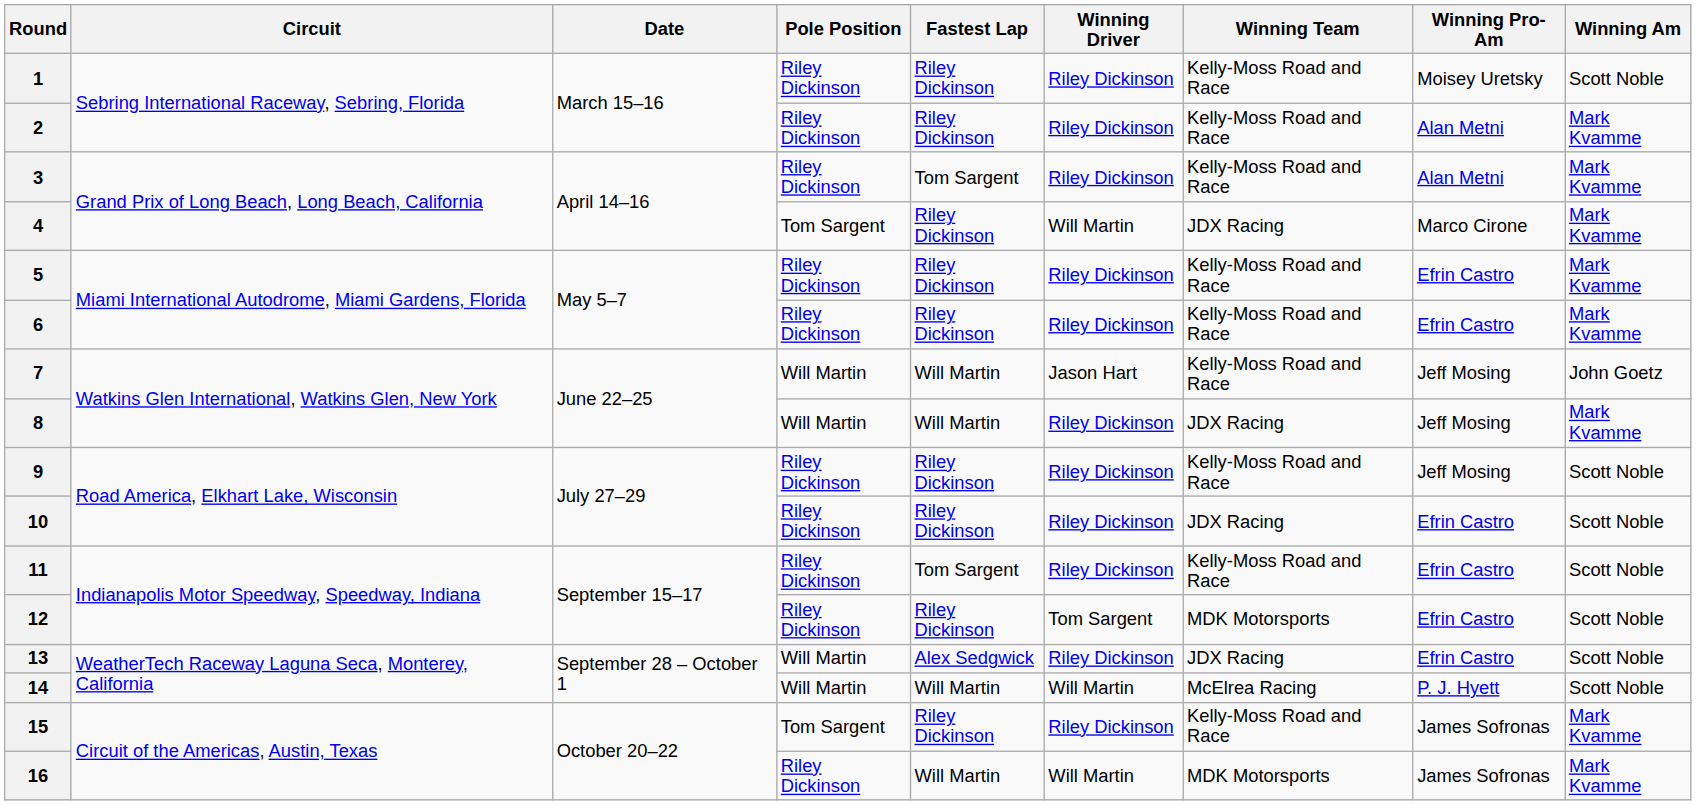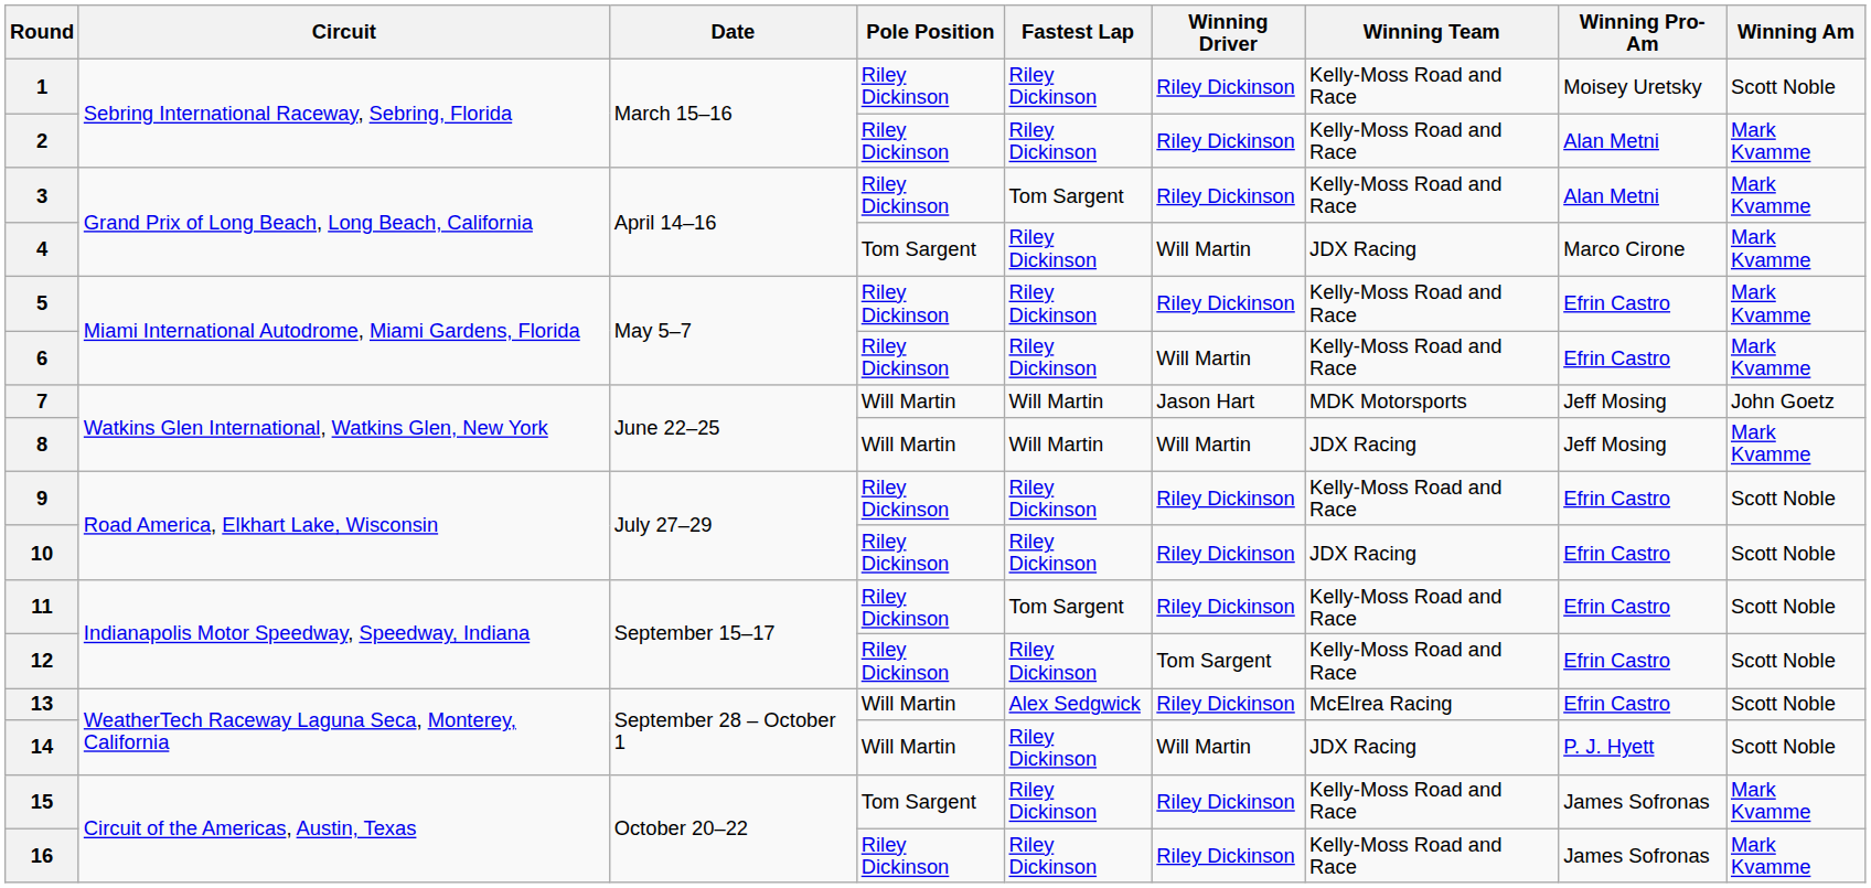 <table class="wikitable" style="font-size: 85%">
 <tr>
 <th>Round</th>
 <th>Circuit</th>
 <th>Date</th>
 <th>Pole Position</th>
 <th>Fastest Lap</th>
 <th>Winning Driver</th>
 <th>Winning Team</th>
 <th>Winning Pro-Am</th>
 <th>Winning Am</th>
 </tr>
 <tr>
 <th>1</th>
 <td rowspan=2> <a href='#'>Sebring International Raceway</a>, <a href='#'>Sebring, Florida</a></td>
 <td rowspan=2>March 15–16</td>
 <td> <a href='#'>Riley Dickinson</a></td>
 <td> <a href='#'>Riley Dickinson</a></td>
 <td> <a href='#'>Riley Dickinson</a></td>
 <td> Kelly-Moss Road and Race</td>
 <td> Moisey Uretsky</td>
 <td> Scott Noble</td>
 </tr>
 <tr>
 <th>2</th>
 <td> <a href='#'>Riley Dickinson</a></td>
 <td> <a href='#'>Riley Dickinson</a></td>
 <td> <a href='#'>Riley Dickinson</a></td>
 <td> Kelly-Moss Road and Race</td>
 <td> <a href='#'>Alan Metni</a></td>
 <td> <a href='#'>Mark Kvamme</a></td>
 </tr>
 <tr>
 <th>3</th>
 <td rowspan=2> <a href='#'>Grand Prix of Long Beach</a>, <a href='#'>Long Beach, California</a></td>
 <td rowspan=2>April 14–16</td>
 <td> <a href='#'>Riley Dickinson</a></td>
 <td> Tom Sargent</td>
 <td> <a href='#'>Riley Dickinson</a></td>
 <td> Kelly-Moss Road and Race</td>
 <td> <a href='#'>Alan Metni</a></td>
 <td> <a href='#'>Mark Kvamme</a></td>
 </tr>
 <tr>
 <th>4</th>
 <td> Tom Sargent</td>
 <td> <a href='#'>Riley Dickinson</a></td>
 <td> Will Martin</td>
 <td> JDX Racing</td>
 <td> Marco Cirone</td>
 <td> <a href='#'>Mark Kvamme</a></td>
 </tr>
 <tr>
 <th>5</th>
 <td rowspan=2> <a href='#'>Miami International Autodrome</a>, <a href='#'>Miami Gardens, Florida</a></td>
 <td rowspan=2>May 5–7</td>
 <td> <a href='#'>Riley Dickinson</a></td>
 <td> <a href='#'>Riley Dickinson</a></td>
 <td> <a href='#'>Riley Dickinson</a></td>
 <td> Kelly-Moss Road and Race</td>
 <td> <a href='#'>Efrin Castro</a></td>
 <td> <a href='#'>Mark Kvamme</a></td>
 </tr>
 <tr>
 <th>6</th>
 <td> <a href='#'>Riley Dickinson</a></td>
 <td> <a href='#'>Riley Dickinson</a></td>
-<td> <a href='#'>Riley Dickinson</a></td>
+<td> Will Martin</td>
 <td> Kelly-Moss Road and Race</td>
 <td> <a href='#'>Efrin Castro</a></td>
 <td> <a href='#'>Mark Kvamme</a></td>
 </tr>
 <tr>
 <th>7</th>
 <td rowspan=2> <a href='#'>Watkins Glen International</a>, <a href='#'>Watkins Glen, New York</a></td>
 <td rowspan=2>June 22–25</td>
 <td> Will Martin</td>
 <td> Will Martin</td>
 <td> Jason Hart</td>
-<td> Kelly-Moss Road and Race</td>
+<td> MDK Motorsports</td>
 <td> Jeff Mosing</td>
 <td> John Goetz</td>
 </tr>
 <tr>
 <th>8</th>
 <td> Will Martin</td>
 <td> Will Martin</td>
-<td> <a href='#'>Riley Dickinson</a></td>
+<td> Will Martin</td>
 <td> JDX Racing</td>
 <td> Jeff Mosing</td>
 <td> <a href='#'>Mark Kvamme</a></td>
 </tr>
 <tr>
 <th>9</th>
 <td rowspan=2> <a href='#'>Road America</a>, <a href='#'>Elkhart Lake, Wisconsin</a></td>
 <td rowspan=2>July 27–29</td>
 <td> <a href='#'>Riley Dickinson</a></td>
 <td> <a href='#'>Riley Dickinson</a></td>
 <td> <a href='#'>Riley Dickinson</a></td>
 <td> Kelly-Moss Road and Race</td>
-<td> Jeff Mosing</td>
+<td> <a href='#'>Efrin Castro</a></td>
 <td> Scott Noble</td>
 </tr>
 <tr>
 <th>10</th>
 <td> <a href='#'>Riley Dickinson</a></td>
 <td> <a href='#'>Riley Dickinson</a></td>
 <td> <a href='#'>Riley Dickinson</a></td>
 <td> JDX Racing</td>
 <td> <a href='#'>Efrin Castro</a></td>
 <td> Scott Noble</td>
 </tr>
 <tr>
 <th>11</th>
 <td rowspan=2> <a href='#'>Indianapolis Motor Speedway</a>, <a href='#'>Speedway, Indiana</a></td>
 <td rowspan=2>September 15–17</td>
 <td> <a href='#'>Riley Dickinson</a></td>
 <td> Tom Sargent</td>
 <td> <a href='#'>Riley Dickinson</a></td>
 <td> Kelly-Moss Road and Race</td>
 <td> <a href='#'>Efrin Castro</a></td>
 <td> Scott Noble</td>
 </tr>
 <tr>
 <th>12</th>
 <td> <a href='#'>Riley Dickinson</a></td>
 <td> <a href='#'>Riley Dickinson</a></td>
 <td> Tom Sargent</td>
-<td> MDK Motorsports</td>
+<td> Kelly-Moss Road and Race</td>
 <td> <a href='#'>Efrin Castro</a></td>
 <td> Scott Noble</td>
 </tr>
 <tr>
 <th>13</th>
 <td rowspan=2> <a href='#'>WeatherTech Raceway Laguna Seca</a>, <a href='#'>Monterey, California</a></td>
 <td rowspan=2>September 28 – October 1</td>
 <td> Will Martin</td>
 <td> <a href='#'>Alex Sedgwick</a></td>
 <td> <a href='#'>Riley Dickinson</a></td>
-<td> JDX Racing</td>
+<td> McElrea Racing</td>
 <td> <a href='#'>Efrin Castro</a></td>
 <td> Scott Noble</td>
 </tr>
 <tr>
 <th>14</th>
 <td> Will Martin</td>
+<td> <a href='#'>Riley Dickinson</a></td>
 <td> Will Martin</td>
-<td> Will Martin</td>
-<td> McElrea Racing</td>
+<td> JDX Racing</td>
 <td> <a href='#'>P. J. Hyett</a></td>
 <td> Scott Noble</td>
 </tr>
 <tr>
 <th>15</th>
 <td rowspan=2> <a href='#'>Circuit of the Americas</a>, <a href='#'>Austin, Texas</a></td>
 <td rowspan=2>October 20–22</td>
 <td> Tom Sargent</td>
 <td> <a href='#'>Riley Dickinson</a></td>
 <td> <a href='#'>Riley Dickinson</a></td>
 <td> Kelly-Moss Road and Race</td>
 <td> James Sofronas</td>
 <td> <a href='#'>Mark Kvamme</a></td>
 </tr>
 <tr>
 <th>16</th>
 <td> <a href='#'>Riley Dickinson</a></td>
-<td> Will Martin</td>
-<td> Will Martin</td>
-<td> MDK Motorsports</td>
+<td> <a href='#'>Riley Dickinson</a></td>
+<td> <a href='#'>Riley Dickinson</a></td>
+<td> Kelly-Moss Road and Race</td>
 <td> James Sofronas</td>
 <td> <a href='#'>Mark Kvamme</a></td>
 </tr>
 </table>
